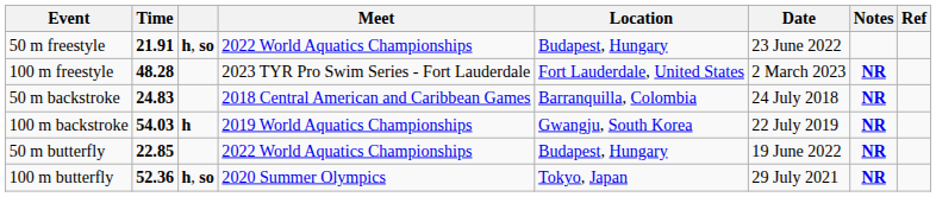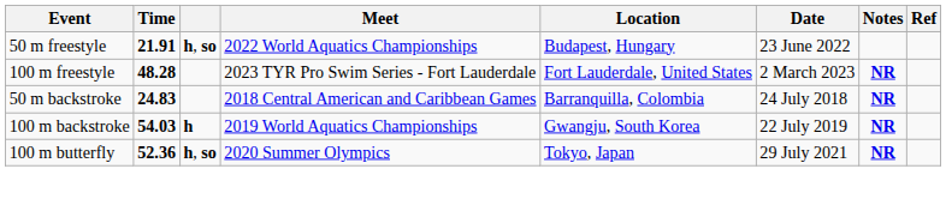 <table class="wikitable">
 <tr>
 <th>Event</th>
 <th>Time</th>
 <th></th>
 <th>Meet</th>
 <th>Location</th>
 <th>Date</th>
 <th>Notes</th>
 <th>Ref</th>
 </tr>
 <tr>
 <td>50 m freestyle</td>
 <td style="text-align:center;"><strong>21.91</strong></td>
 <td><strong>h</strong>, <strong>so</strong></td>
 <td><a href='#'>2022 World Aquatics Championships</a></td>
 <td><a href='#'>Budapest</a>, <a href='#'>Hungary</a></td>
 <td>23 June 2022</td>
 <td style="text-align:center;"></td>
 <td style="text-align:center;"></td>
 </tr>
 <tr>
 <td>100 m freestyle</td>
 <td style="text-align:center;"><strong>48.28</strong></td>
 <td></td>
 <td>2023 TYR Pro Swim Series - Fort Lauderdale</td>
 <td><a href='#'>Fort Lauderdale</a>, <a href='#'>United States</a></td>
 <td>2 March 2023</td>
 <td style="text-align:center;"><strong><a href='#'>NR</a></strong></td>
 <td style="text-align:center;"></td>
 </tr>
 <tr>
 <td>50 m backstroke</td>
 <td style="text-align:center;"><strong>24.83</strong></td>
 <td></td>
 <td><a href='#'>2018 Central American and Caribbean Games</a></td>
 <td><a href='#'>Barranquilla</a>, <a href='#'>Colombia</a></td>
 <td>24 July 2018</td>
 <td style="text-align:center;"><strong><a href='#'>NR</a></strong></td>
 <td style="text-align:center;"></td>
 </tr>
 <tr>
 <td>100 m backstroke</td>
 <td style="text-align:center;"><strong>54.03</strong></td>
 <td><strong>h</strong></td>
 <td><a href='#'>2019 World Aquatics Championships</a></td>
 <td><a href='#'>Gwangju</a>, <a href='#'>South Korea</a></td>
 <td>22 July 2019</td>
 <td style="text-align:center;"><strong><a href='#'>NR</a></strong></td>
 <td style="text-align:center;"></td>
 </tr>
 <tr>
-<td>50 m butterfly</td>
-<td style="text-align:center;"><strong>22.85</strong></td>
-<td></td>
-<td><a href='#'>2022 World Aquatics Championships</a></td>
-<td><a href='#'>Budapest</a>, <a href='#'>Hungary</a></td>
-<td>19 June 2022</td>
-<td style="text-align:center;"><strong><a href='#'>NR</a></strong></td>
-<td style="text-align:center;"></td>
-</tr>
-<tr>
 <td>100 m butterfly</td>
 <td style="text-align:center;"><strong>52.36</strong></td>
 <td><strong>h</strong>, <strong>so</strong></td>
 <td><a href='#'>2020 Summer Olympics</a></td>
 <td><a href='#'>Tokyo</a>, <a href='#'>Japan</a></td>
 <td>29 July 2021</td>
 <td style="text-align:center;"><strong><a href='#'>NR</a></strong></td>
 <td style="text-align:center;"></td>
 </tr>
 </table>
